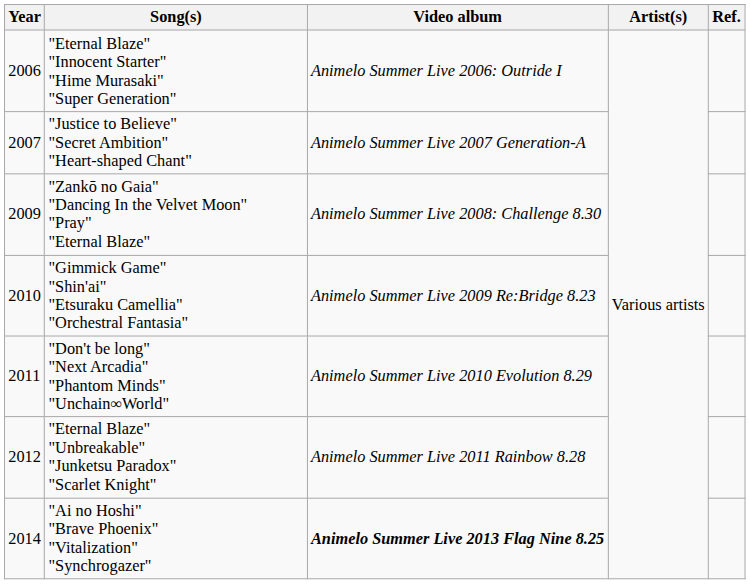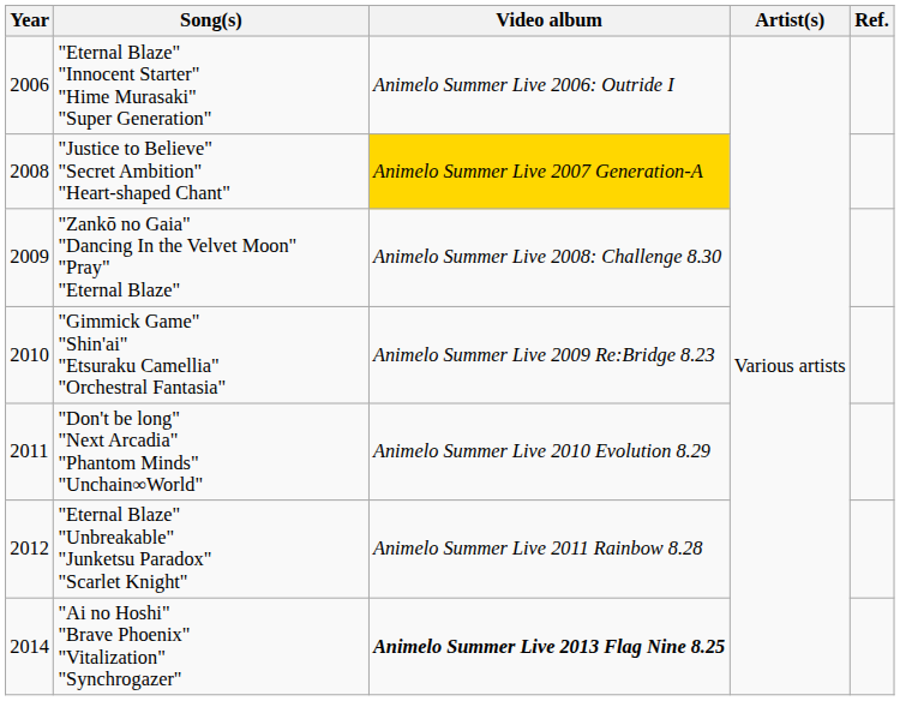 <table class="wikitable" border="1">
 <tr>
 <th rowspan="1">Year</th>
 <th rowspan="1" width="250">Song(s)</th>
 <th rowspan="1">Video album</th>
 <th rowspan="1">Artist(s)</th>
 <th rowspan="1">Ref.</th>
 </tr>
 <tr>
 <td>2006</td>
 <td>"Eternal Blaze"<br>"Innocent Starter"<br>"Hime Murasaki"<br>"Super Generation"</td>
 <td><em>Animelo Summer Live 2006: Outride I</em></td>
 <td rowspan="7">Various artists</td>
 <td align="center"></td>
 </tr>
 <tr>
-<td>2007</td>
+<td>2008</td>
 <td>"Justice to Believe"<br>"Secret Ambition"<br>"Heart-shaped Chant"</td>
-<td><em>Animelo Summer Live 2007 Generation-A</em></td>
+<td style="background: gold;"><em>Animelo Summer Live 2007 Generation-A</em></td>
 <td align="center"></td>
 </tr>
 <tr>
 <td>2009</td>
 <td>"Zankō no Gaia"<br>"Dancing In the Velvet Moon"<br>"Pray"<br>"Eternal Blaze"</td>
 <td><em>Animelo Summer Live 2008: Challenge 8.30</em></td>
 <td align="center"></td>
 </tr>
 <tr>
 <td>2010</td>
 <td>"Gimmick Game"<br>"Shin'ai"<br>"Etsuraku Camellia"<br>"Orchestral Fantasia"</td>
 <td><em>Animelo Summer Live 2009 Re:Bridge 8.23</em></td>
 <td align="center"></td>
 </tr>
 <tr>
 <td>2011</td>
 <td>"Don't be long"<br>"Next Arcadia"<br>"Phantom Minds"<br>"Unchain∞World"</td>
 <td><em>Animelo Summer Live 2010 Evolution 8.29</em></td>
 <td align="center"></td>
 </tr>
 <tr>
 <td>2012</td>
 <td>"Eternal Blaze"<br>"Unbreakable"<br>"Junketsu Paradox"<br>"Scarlet Knight"</td>
 <td><em>Animelo Summer Live 2011 Rainbow 8.28</em></td>
 <td align="center"></td>
 </tr>
 <tr>
 <td>2014</td>
 <td>"Ai no Hoshi"<br>"Brave Phoenix"<br>"Vitalization"<br>"Synchrogazer"</td>
 <td><strong><em>Animelo Summer Live 2013 Flag Nine 8.25</em></strong></td>
 <td align="center"></td>
 </tr>
 </table>
